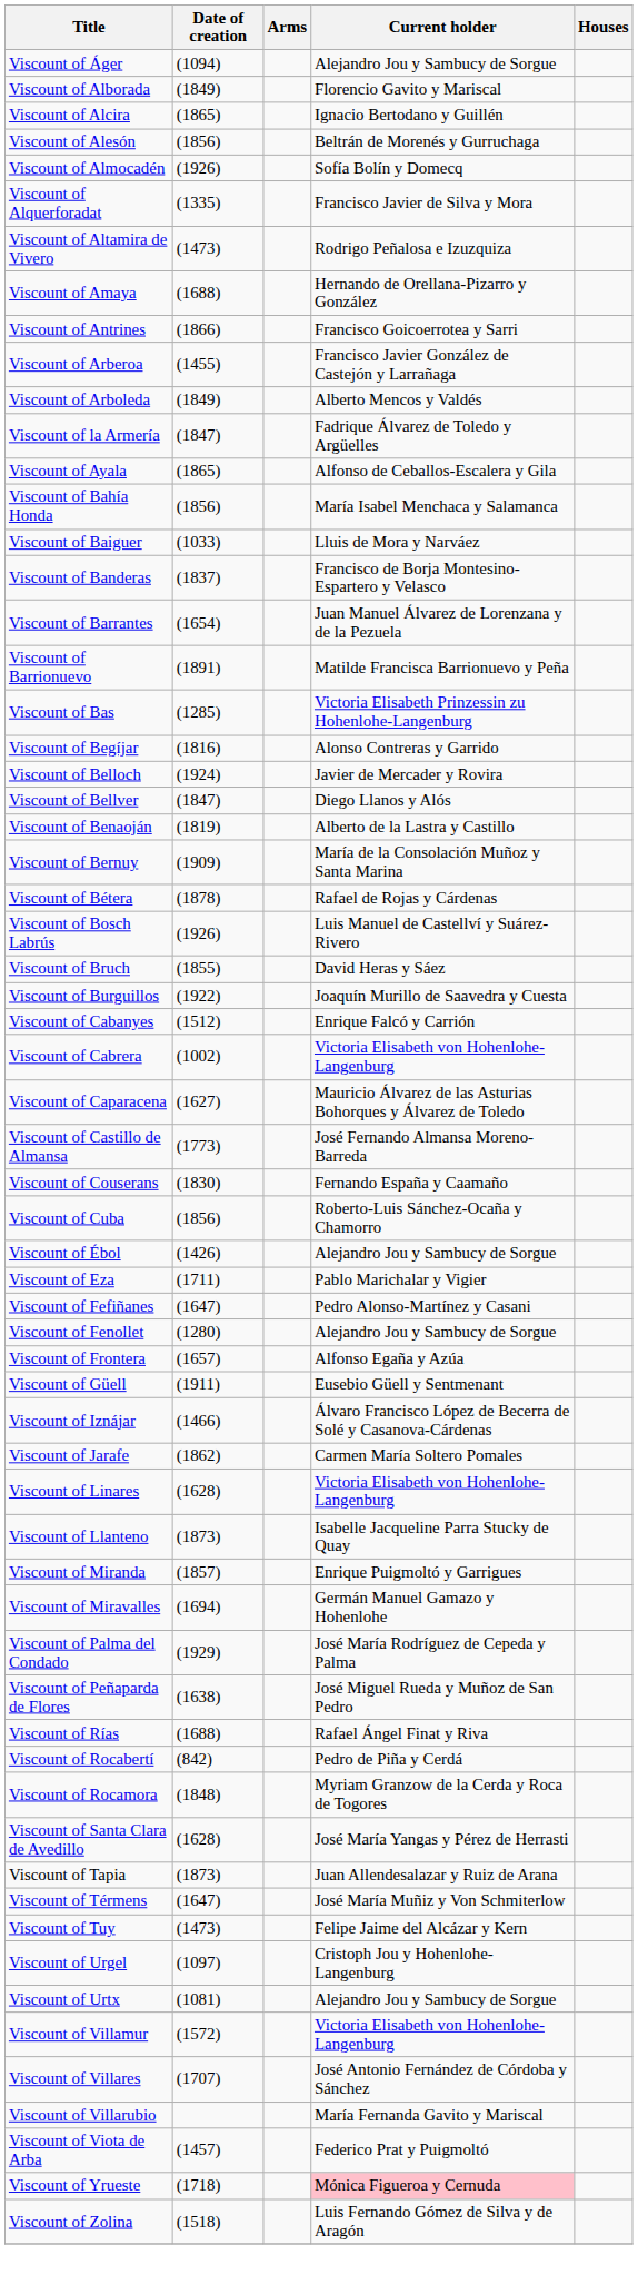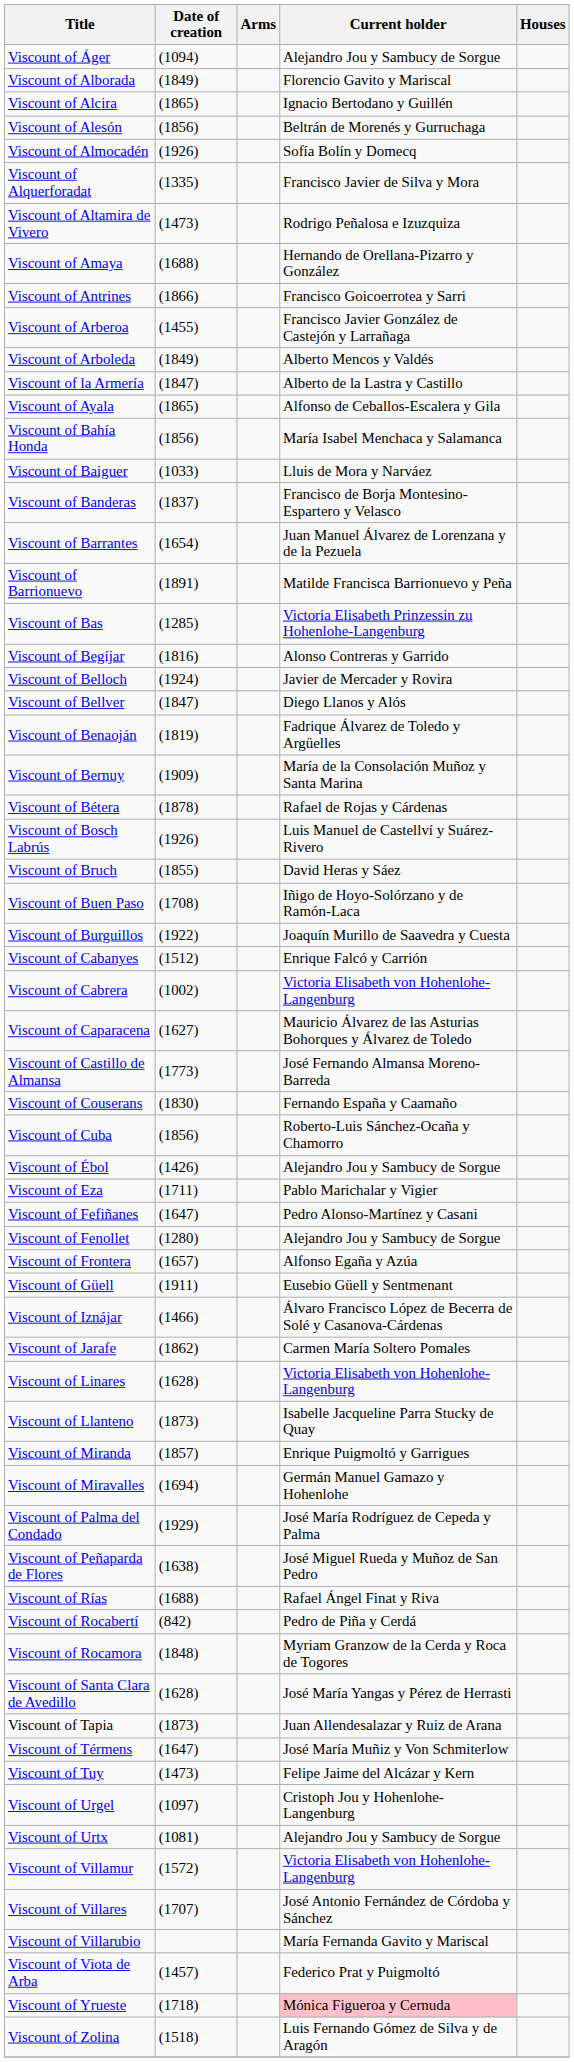 <table class="wikitable sortable">
 <tr>
 <th>Title</th>
 <th>Date of creation</th>
 <th>Arms</th>
 <th>Current holder</th>
 <th>Houses</th>
 </tr>
 <tr>
 <td><a href='#'>Viscount of Áger</a></td>
 <td>(1094)</td>
 <td></td>
 <td>Alejandro Jou y Sambucy de Sorgue</td>
 <td></td>
 </tr>
 <tr>
 <td><a href='#'>Viscount of Alborada</a></td>
 <td>(1849)</td>
 <td></td>
 <td>Florencio Gavito y Mariscal</td>
 <td></td>
 </tr>
 <tr>
 <td><a href='#'>Viscount of Alcira</a></td>
 <td>(1865)</td>
 <td></td>
 <td>Ignacio Bertodano y Guillén</td>
 <td></td>
 </tr>
 <tr>
 <td><a href='#'>Viscount of Alesón</a></td>
 <td>(1856)</td>
 <td></td>
 <td>Beltrán de Morenés y Gurruchaga</td>
 <td></td>
 </tr>
 <tr>
 <td><a href='#'>Viscount of Almocadén</a></td>
 <td>(1926)</td>
 <td></td>
 <td>Sofía Bolín y Domecq</td>
 <td></td>
 </tr>
 <tr>
 <td><a href='#'>Viscount of Alquerforadat</a></td>
 <td>(1335)</td>
 <td></td>
 <td>Francisco Javier de Silva y Mora</td>
 <td></td>
 </tr>
 <tr>
 <td><a href='#'>Viscount of Altamira de Vivero</a></td>
 <td>(1473)</td>
 <td></td>
 <td>Rodrigo Peñalosa e Izuzquiza</td>
 <td></td>
 </tr>
 <tr>
 <td><a href='#'>Viscount of Amaya</a></td>
 <td>(1688)</td>
 <td></td>
 <td>Hernando de Orellana-Pizarro y González</td>
 <td></td>
 </tr>
 <tr>
 <td><a href='#'>Viscount of Antrines</a></td>
 <td>(1866)</td>
 <td></td>
 <td>Francisco Goicoerrotea y Sarri</td>
 <td></td>
 </tr>
 <tr>
 <td><a href='#'>Viscount of Arberoa</a></td>
 <td>(1455)</td>
 <td></td>
 <td>Francisco Javier González de Castejón y Larrañaga</td>
 <td></td>
 </tr>
 <tr>
 <td><a href='#'>Viscount of Arboleda</a></td>
 <td>(1849)</td>
 <td></td>
 <td>Alberto Mencos y Valdés</td>
 <td></td>
 </tr>
 <tr>
 <td><a href='#'>Viscount of la Armería</a></td>
 <td>(1847)</td>
 <td></td>
-<td>Fadrique Álvarez de Toledo y Argüelles</td>
+<td>Alberto de la Lastra y Castillo</td>
 <td></td>
 </tr>
 <tr>
 <td><a href='#'>Viscount of Ayala</a></td>
 <td>(1865)</td>
 <td></td>
 <td>Alfonso de Ceballos-Escalera y Gila</td>
 <td></td>
 </tr>
 <tr>
 <td><a href='#'>Viscount of Bahía Honda</a></td>
 <td>(1856)</td>
 <td></td>
 <td>María Isabel Menchaca y Salamanca</td>
 <td></td>
 </tr>
 <tr>
 <td><a href='#'>Viscount of Baiguer</a></td>
 <td>(1033)</td>
 <td></td>
 <td>Lluis de Mora y Narváez</td>
 <td></td>
 </tr>
 <tr>
 <td><a href='#'>Viscount of Banderas</a></td>
 <td>(1837)</td>
 <td></td>
 <td>Francisco de Borja Montesino-Espartero y Velasco</td>
 <td></td>
 </tr>
 <tr>
 <td><a href='#'>Viscount of Barrantes</a></td>
 <td>(1654)</td>
 <td></td>
 <td>Juan Manuel Álvarez de Lorenzana y de la Pezuela</td>
 <td></td>
 </tr>
 <tr>
 <td><a href='#'>Viscount of Barrionuevo</a></td>
 <td>(1891)</td>
 <td></td>
 <td>Matilde Francisca Barrionuevo y Peña</td>
 <td></td>
 </tr>
 <tr>
 <td><a href='#'>Viscount of Bas</a></td>
 <td>(1285)</td>
 <td></td>
 <td><a href='#'>Victoria Elisabeth Prinzessin zu Hohenlohe-Langenburg</a></td>
 <td></td>
 </tr>
 <tr>
 <td><a href='#'>Viscount of Begíjar</a></td>
 <td>(1816)</td>
 <td></td>
 <td>Alonso Contreras y Garrido</td>
 <td></td>
 </tr>
 <tr>
 <td><a href='#'>Viscount of Belloch</a></td>
 <td>(1924)</td>
 <td></td>
 <td>Javier de Mercader y Rovira</td>
 <td></td>
 </tr>
 <tr>
 <td><a href='#'>Viscount of Bellver</a></td>
 <td>(1847)</td>
 <td></td>
 <td>Diego Llanos y Alós</td>
 <td></td>
 </tr>
 <tr>
 <td><a href='#'>Viscount of Benaoján</a></td>
 <td>(1819)</td>
 <td></td>
-<td>Alberto de la Lastra y Castillo</td>
+<td>Fadrique Álvarez de Toledo y Argüelles</td>
 <td></td>
 </tr>
 <tr>
 <td><a href='#'>Viscount of Bernuy</a></td>
 <td>(1909)</td>
 <td></td>
 <td>María de la Consolación Muñoz y Santa Marina</td>
 <td></td>
 </tr>
 <tr>
 <td><a href='#'>Viscount of Bétera</a></td>
 <td>(1878)</td>
 <td></td>
 <td>Rafael de Rojas y Cárdenas</td>
 <td></td>
 </tr>
 <tr>
 <td><a href='#'>Viscount of Bosch Labrús</a></td>
 <td>(1926)</td>
 <td></td>
 <td>Luis Manuel de Castellví y Suárez-Rivero</td>
 <td></td>
 </tr>
 <tr>
 <td><a href='#'>Viscount of Bruch</a></td>
 <td>(1855)</td>
 <td></td>
 <td>David Heras y Sáez</td>
+<td></td>
+</tr>
+<tr>
+<td><a href='#'>Viscount of Buen Paso</a></td>
+<td>(1708)</td>
+<td></td>
+<td>Iñigo de Hoyo-Solórzano y de Ramón-Laca</td>
 <td></td>
 </tr>
 <tr>
 <td><a href='#'>Viscount of Burguillos</a></td>
 <td>(1922)</td>
 <td></td>
 <td>Joaquín Murillo de Saavedra y Cuesta</td>
 <td></td>
 </tr>
 <tr>
 <td><a href='#'>Viscount of Cabanyes</a></td>
 <td>(1512)</td>
 <td></td>
 <td>Enrique Falcó y Carrión</td>
 <td></td>
 </tr>
 <tr>
 <td><a href='#'>Viscount of Cabrera</a></td>
 <td>(1002)</td>
 <td></td>
 <td><a href='#'>Victoria Elisabeth von Hohenlohe-Langenburg</a></td>
 <td></td>
 </tr>
 <tr>
 <td><a href='#'>Viscount of Caparacena</a></td>
 <td>(1627)</td>
 <td></td>
 <td>Mauricio Álvarez de las Asturias Bohorques y Álvarez de Toledo</td>
 <td></td>
 </tr>
 <tr>
 <td><a href='#'>Viscount of Castillo de Almansa</a></td>
 <td>(1773)</td>
 <td></td>
 <td>José Fernando Almansa Moreno-Barreda</td>
 <td></td>
 </tr>
 <tr>
 <td><a href='#'>Viscount of Couserans</a></td>
 <td>(1830)</td>
 <td></td>
 <td>Fernando España y Caamaño</td>
 <td></td>
 </tr>
 <tr>
 <td><a href='#'>Viscount of Cuba</a></td>
 <td>(1856)</td>
 <td></td>
 <td>Roberto-Luis Sánchez-Ocaña y Chamorro</td>
 <td></td>
 </tr>
 <tr>
 <td><a href='#'>Viscount of Ébol</a></td>
 <td>(1426)</td>
 <td></td>
 <td>Alejandro Jou y Sambucy de Sorgue</td>
 <td></td>
 </tr>
 <tr>
 <td><a href='#'>Viscount of Eza</a></td>
 <td>(1711)</td>
 <td></td>
 <td>Pablo Marichalar y Vigier</td>
 <td></td>
 </tr>
 <tr>
 <td><a href='#'>Viscount of Fefiñanes</a></td>
 <td>(1647)</td>
 <td></td>
 <td>Pedro Alonso-Martínez y Casani</td>
 <td></td>
 </tr>
 <tr>
 <td><a href='#'>Viscount of Fenollet</a></td>
 <td>(1280)</td>
 <td></td>
 <td>Alejandro Jou y Sambucy de Sorgue</td>
 <td></td>
 </tr>
 <tr>
 <td><a href='#'>Viscount of Frontera</a></td>
 <td>(1657)</td>
 <td></td>
 <td>Alfonso Egaña y Azúa</td>
 <td></td>
 </tr>
 <tr>
 <td><a href='#'>Viscount of Güell</a></td>
 <td>(1911)</td>
 <td></td>
 <td>Eusebio Güell y Sentmenant</td>
 <td></td>
 </tr>
 <tr>
 <td><a href='#'>Viscount of Iznájar</a></td>
 <td>(1466)</td>
 <td></td>
 <td>Álvaro Francisco López de Becerra de Solé y Casanova-Cárdenas</td>
 <td></td>
 </tr>
 <tr>
 <td><a href='#'>Viscount of Jarafe</a></td>
 <td>(1862)</td>
 <td></td>
 <td>Carmen María Soltero Pomales</td>
 <td></td>
 </tr>
 <tr>
 <td><a href='#'>Viscount of Linares</a></td>
 <td>(1628)</td>
 <td></td>
 <td><a href='#'>Victoria Elisabeth von Hohenlohe-Langenburg</a></td>
 <td></td>
 </tr>
 <tr>
 <td><a href='#'>Viscount of Llanteno</a></td>
 <td>(1873)</td>
 <td></td>
 <td>Isabelle Jacqueline Parra Stucky de Quay</td>
 <td></td>
 </tr>
 <tr>
 <td><a href='#'>Viscount of Miranda</a></td>
 <td>(1857)</td>
 <td></td>
 <td>Enrique Puigmoltó y Garrigues</td>
 <td></td>
 </tr>
 <tr>
 <td><a href='#'>Viscount of Miravalles</a></td>
 <td>(1694)</td>
 <td></td>
 <td>Germán Manuel Gamazo y Hohenlohe</td>
 <td></td>
 </tr>
 <tr>
 <td><a href='#'>Viscount of Palma del Condado</a></td>
 <td>(1929)</td>
 <td></td>
 <td>José María Rodríguez de Cepeda y Palma</td>
 <td></td>
 </tr>
 <tr>
 <td><a href='#'>Viscount of Peñaparda de Flores</a></td>
 <td>(1638)</td>
 <td></td>
 <td>José Miguel Rueda y Muñoz de San Pedro</td>
 <td></td>
 </tr>
 <tr>
 <td><a href='#'>Viscount of Rías</a></td>
 <td>(1688)</td>
 <td></td>
 <td>Rafael Ángel Finat y Riva</td>
 <td></td>
 </tr>
 <tr>
 <td><a href='#'>Viscount of Rocabertí</a></td>
 <td>(842)</td>
 <td></td>
 <td>Pedro de Piña y Cerdá</td>
 <td></td>
 </tr>
 <tr>
 <td><a href='#'>Viscount of Rocamora</a></td>
 <td>(1848)</td>
 <td></td>
 <td>Myriam Granzow de la Cerda y Roca de Togores</td>
 <td></td>
 </tr>
 <tr>
 <td><a href='#'>Viscount of Santa Clara de Avedillo</a></td>
 <td>(1628)</td>
 <td></td>
 <td>José María Yangas y Pérez de Herrasti</td>
 <td></td>
 </tr>
 <tr>
 <td>Viscount of Tapia</td>
 <td>(1873)</td>
 <td></td>
 <td>Juan Allendesalazar y Ruiz de Arana</td>
 <td></td>
 </tr>
 <tr>
 <td><a href='#'>Viscount of Térmens</a></td>
 <td>(1647)</td>
 <td></td>
 <td>José María Muñiz y  Von Schmiterlow</td>
 <td></td>
 </tr>
 <tr>
 <td><a href='#'>Viscount of Tuy</a></td>
 <td>(1473)</td>
 <td></td>
 <td>Felipe Jaime del Alcázar y Kern</td>
 <td></td>
 </tr>
 <tr>
 <td><a href='#'>Viscount of Urgel</a></td>
 <td>(1097)</td>
 <td></td>
 <td>Cristoph Jou y Hohenlohe-Langenburg</td>
 <td></td>
 </tr>
 <tr>
 <td><a href='#'>Viscount of Urtx</a></td>
 <td>(1081)</td>
 <td></td>
 <td>Alejandro Jou y Sambucy de Sorgue</td>
 <td></td>
 </tr>
 <tr>
 <td><a href='#'>Viscount of Villamur</a></td>
 <td>(1572)</td>
 <td></td>
 <td><a href='#'>Victoria Elisabeth von Hohenlohe-Langenburg</a></td>
 <td></td>
 </tr>
 <tr>
 <td><a href='#'>Viscount of Villares</a></td>
 <td>(1707)</td>
 <td></td>
 <td>José Antonio Fernández de Córdoba y Sánchez</td>
 <td></td>
 </tr>
 <tr>
 <td><a href='#'>Viscount of Villarubio</a></td>
 <td></td>
 <td></td>
 <td>María Fernanda Gavito y Mariscal</td>
 <td></td>
 </tr>
 <tr>
 <td><a href='#'>Viscount of Viota de Arba</a></td>
 <td>(1457)</td>
 <td></td>
 <td>Federico Prat y Puigmoltó</td>
 <td></td>
 </tr>
 <tr>
 <td><a href='#'>Viscount of Yrueste</a></td>
 <td>(1718)</td>
 <td></td>
 <td style="background: pink;">Mónica Figueroa y Cernuda</td>
 <td></td>
 </tr>
 <tr>
 <td><a href='#'>Viscount of Zolina</a></td>
 <td>(1518)</td>
 <td></td>
 <td>Luis Fernando Gómez de Silva y de Aragón</td>
 <td></td>
 </tr>
 <tr>
 </tr>
 </table>
